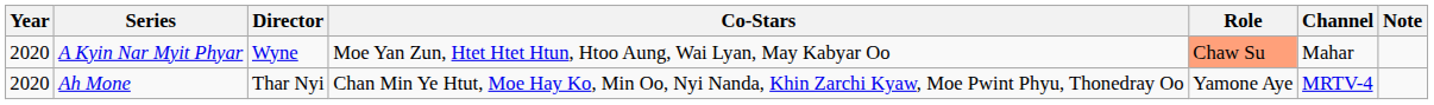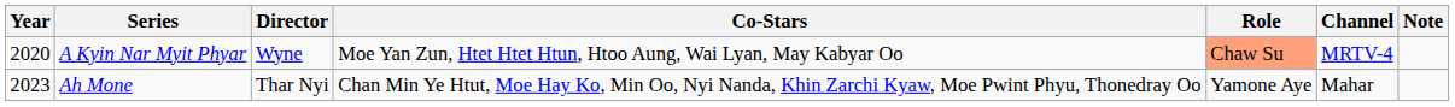 <table class="wikitable sortable">
 <tr>
 <th>Year</th>
 <th>Series</th>
 <th>Director</th>
 <th>Co-Stars</th>
 <th>Role</th>
 <th>Channel</th>
 <th>Note</th>
 </tr>
 <tr>
 <td>2020</td>
 <td><em><a href='#'>A Kyin Nar Myit Phyar</a></em></td>
 <td><a href='#'>Wyne</a></td>
 <td>Moe Yan Zun, <a href='#'>Htet Htet Htun</a>, Htoo Aung, Wai Lyan, May Kabyar Oo</td>
 <td style="background: lightsalmon;">Chaw Su</td>
-<td>Mahar</td>
+<td><a href='#'>MRTV-4</a></td>
 <td></td>
 </tr>
 <tr>
-<td>2020</td>
+<td>2023</td>
 <td><em><a href='#'>Ah Mone</a></em></td>
 <td>Thar Nyi</td>
 <td>Chan Min Ye Htut, <a href='#'>Moe Hay Ko</a>, Min Oo, Nyi Nanda, <a href='#'>Khin Zarchi Kyaw</a>, Moe Pwint Phyu, Thonedray Oo</td>
 <td>Yamone Aye</td>
-<td><a href='#'>MRTV-4</a></td>
+<td>Mahar</td>
 <td></td>
 </tr>
 </table>
